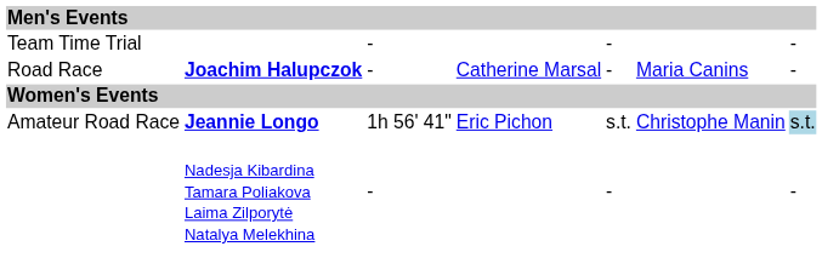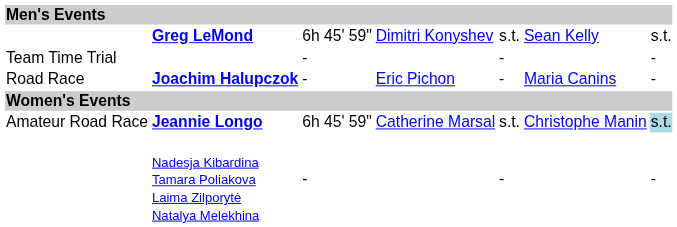 <table>
 <tr style="background:#ccc;">
 <td colspan=7><strong>Men's Events</strong></td>
+</tr>
+<tr>
+<td><br></td>
+<td><strong><a href='#'>Greg LeMond</a></strong><br><small></small></td>
+<td>6h 45' 59"</td>
+<td><a href='#'>Dimitri Konyshev</a><br><small></small></td>
+<td>s.t.</td>
+<td><a href='#'>Sean Kelly</a><br><small></small></td>
+<td>s.t.</td>
 </tr>
 <tr>
 <td>Team Time Trial</td>
 <td><strong></strong></td>
 <td>-</td>
 <td></td>
 <td>-</td>
 <td></td>
 <td>-</td>
 </tr>
 <tr>
 <td>Road Race</td>
 <td><strong><a href='#'>Joachim Halupczok</a></strong><br><small></small></td>
 <td>-</td>
-<td><a href='#'>Catherine Marsal</a><br><small></small></td>
+<td><a href='#'>Eric Pichon</a><br><small></small></td>
 <td>-</td>
 <td><a href='#'>Maria Canins</a><br><small></small></td>
 <td>-</td>
 </tr>
 <tr style="background:#ccc;">
 <td colspan=7><strong>Women's Events</strong></td>
 </tr>
 <tr>
 <td>Amateur Road Race</td>
 <td><strong><a href='#'>Jeannie Longo</a></strong><br><small></small></td>
-<td>1h 56' 41"</td>
-<td><a href='#'>Eric Pichon</a><br><small></small></td>
+<td>6h 45' 59"</td>
+<td><a href='#'>Catherine Marsal</a><br><small></small></td>
 <td>s.t.</td>
 <td><a href='#'>Christophe Manin</a><br><small></small></td>
 <td style="background: lightblue;">s.t.</td>
 </tr>
 <tr>
 <td><br></td>
 <td><strong></strong><br><small><a href='#'>Nadesja Kibardina</a><br><a href='#'>Tamara Poliakova</a><br><a href='#'>Laima Zilporytė</a><br><a href='#'>Natalya Melekhina</a></small></td>
 <td>-</td>
 <td></td>
 <td>-</td>
 <td></td>
 <td>-</td>
 </tr>
 </table>
